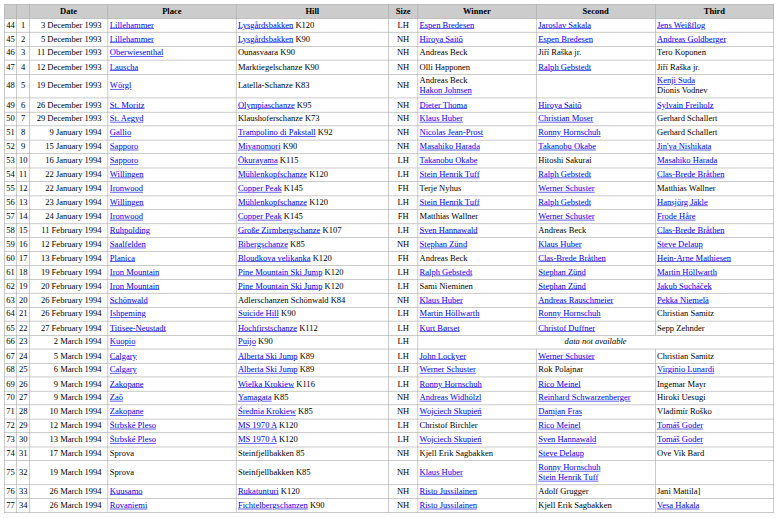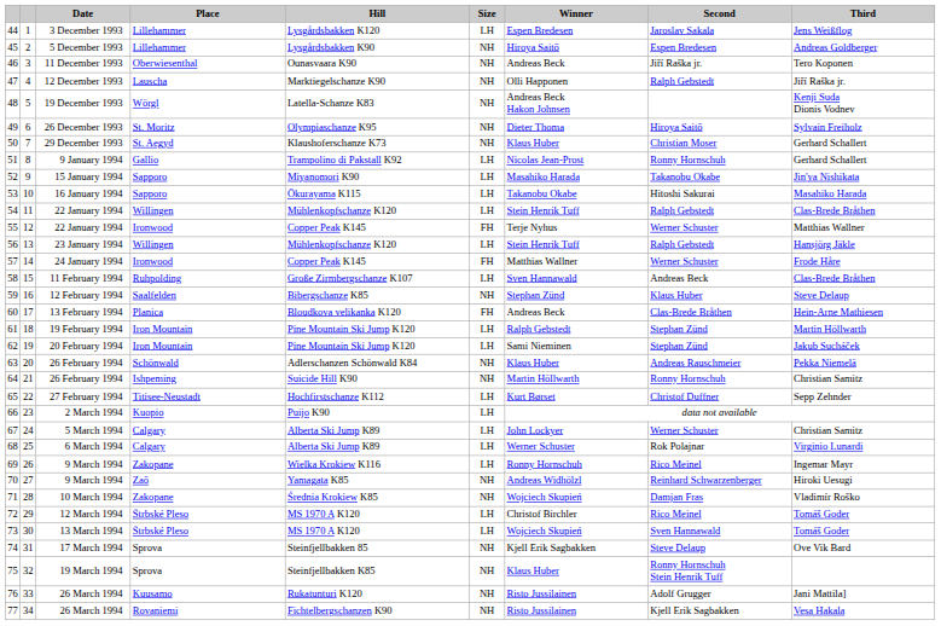 <table class="wikitable plainrowheaders" style="background:#fff; font-size:86%; line-height:16px; border:grey solid 1px; border-collapse:collapse;">
 <tr style="background:#ccc; text-align:center;">
 <th scope="col" style="background:#ccc; width=20 px;"></th>
 <th scope="col" style="background:#ccc; width=30 px;"></th>
 <th scope="col" style="background:#ccc; width:120px;">Date</th>
 <th scope="col" style="background:#ccc; width:200px;">Place</th>
 <th scope="col" style="background:#ccc; width:240px;">Hill</th>
 <th scope="col" style="background:#ccc; width:40px;">Size</th>
 <th scope="col" style="background:#ccc; width:185px;">Winner</th>
 <th scope="col" style="background:#ccc; width:185px;">Second</th>
 <th scope="col" style="background:#ccc; width:185px;">Third</th>
 </tr>
 <tr>
 <td align=center>44</td>
 <td align=center>1</td>
 <td align=right>3 December 1993  </td>
 <td> <a href='#'>Lillehammer</a></td>
 <td><a href='#'>Lysgårdsbakken</a> K120</td>
 <td align=center>LH</td>
 <td> <a href='#'>Espen Bredesen</a></td>
 <td> <a href='#'>Jaroslav Sakala</a></td>
 <td> <a href='#'>Jens Weißflog</a></td>
 </tr>
 <tr>
 <td align=center>45</td>
 <td align=center>2</td>
 <td align=right>5 December 1993  </td>
 <td> <a href='#'>Lillehammer</a></td>
 <td><a href='#'>Lysgårdsbakken</a> K90</td>
 <td align=center>NH</td>
 <td> <a href='#'>Hiroya Saitō</a></td>
 <td> <a href='#'>Espen Bredesen</a></td>
 <td> <a href='#'>Andreas Goldberger</a></td>
 </tr>
 <tr>
 <td align=center>46</td>
 <td align=center>3</td>
 <td align=right>11 December 1993  </td>
 <td> <a href='#'>Oberwiesenthal</a></td>
 <td>Ounasvaara K90</td>
 <td align=center>NH</td>
 <td> Andreas Beck</td>
 <td> Jiří Raška jr.</td>
 <td> Tero Koponen</td>
 </tr>
 <tr>
 <td align=center>47</td>
 <td align=center>4</td>
 <td align=right>12 December 1993  </td>
 <td> <a href='#'>Lauscha</a></td>
 <td>Marktiegelschanze K90</td>
 <td align=center>NH</td>
 <td> Olli Happonen</td>
 <td> <a href='#'>Ralph Gebstedt</a></td>
 <td> Jiří Raška jr.</td>
 </tr>
 <tr>
 <td align=center>48</td>
 <td align=center>5</td>
 <td align=right>19 December 1993  </td>
 <td> <a href='#'>Wörgl</a></td>
 <td>Latella-Schanze K83</td>
 <td align=center>NH</td>
 <td> Andreas Beck<br> <a href='#'>Hakon Johnsen</a></td>
 <td></td>
 <td> <a href='#'>Kenji Suda</a><br> Dionis Vodnev</td>
 </tr>
 <tr>
 <td align=center>49</td>
 <td align=center>6</td>
 <td align=right>26 December 1993  </td>
 <td> <a href='#'>St. Moritz</a></td>
 <td><a href='#'>Olympiaschanze</a> K95</td>
 <td align=center>NH</td>
 <td> <a href='#'>Dieter Thoma</a></td>
 <td> <a href='#'>Hiroya Saitō</a></td>
 <td> <a href='#'>Sylvain Freiholz</a></td>
 </tr>
 <tr>
 <td align=center>50</td>
 <td align=center>7</td>
 <td align=right>29 December 1993  </td>
 <td> <a href='#'>St. Aegyd</a></td>
 <td>Klaushoferschanze K73</td>
 <td align=center>NH</td>
 <td> <a href='#'>Klaus Huber</a></td>
 <td> <a href='#'>Christian Moser</a></td>
 <td> Gerhard Schallert</td>
 </tr>
 <tr>
 <td align=center>51</td>
 <td align=center>8</td>
 <td align=right>9 January 1994  </td>
 <td> <a href='#'>Gallio</a></td>
 <td><a href='#'>Trampolino di Pakstall</a> K92</td>
-<td align=center>NH</td>
+<td align=center>LH</td>
 <td> <a href='#'>Nicolas Jean-Prost</a></td>
 <td> <a href='#'>Ronny Hornschuh</a></td>
 <td> Gerhard Schallert</td>
 </tr>
 <tr>
 <td align=center>52</td>
 <td align=center>9</td>
 <td align=right>15 January 1994  </td>
 <td> <a href='#'>Sapporo</a></td>
 <td><a href='#'>Miyanomori</a> K90</td>
-<td align=center>NH</td>
+<td align=center>LH</td>
 <td> <a href='#'>Masahiko Harada</a></td>
 <td> <a href='#'>Takanobu Okabe</a></td>
 <td> <a href='#'>Jin'ya Nishikata</a></td>
 </tr>
 <tr>
 <td align=center>53</td>
 <td align=center>10</td>
 <td align=right>16 January 1994  </td>
 <td> <a href='#'>Sapporo</a></td>
 <td><a href='#'>Ōkurayama</a> K115</td>
 <td align=center>LH</td>
 <td> <a href='#'>Takanobu Okabe</a></td>
 <td> Hitoshi Sakurai</td>
 <td> <a href='#'>Masahiko Harada</a></td>
 </tr>
 <tr>
 <td align=center>54</td>
 <td align=center>11</td>
 <td align=right>22 January 1994  </td>
 <td> <a href='#'>Willingen</a></td>
 <td><a href='#'>Mühlenkopfschanze</a> K120</td>
 <td align=center>LH</td>
 <td> <a href='#'>Stein Henrik Tuff</a></td>
 <td> <a href='#'>Ralph Gebstedt</a></td>
 <td> <a href='#'>Clas-Brede Bråthen</a></td>
 </tr>
 <tr>
 <td align=center>55</td>
 <td align=center>12</td>
 <td align=right>22 January 1994  </td>
 <td> <a href='#'>Ironwood</a></td>
 <td><a href='#'>Copper Peak</a> K145</td>
 <td align=center>FH</td>
 <td> Terje Nyhus</td>
 <td> <a href='#'>Werner Schuster</a></td>
 <td> Matthias Wallner</td>
 </tr>
 <tr>
 <td align=center>56</td>
 <td align=center>13</td>
 <td align=right>23 January 1994  </td>
 <td> <a href='#'>Willingen</a></td>
 <td><a href='#'>Mühlenkopfschanze</a> K120</td>
 <td align=center>LH</td>
 <td> <a href='#'>Stein Henrik Tuff</a></td>
 <td> <a href='#'>Ralph Gebstedt</a></td>
 <td> <a href='#'>Hansjörg Jäkle</a></td>
 </tr>
 <tr>
 <td align=center>57</td>
 <td align=center>14</td>
 <td align=right>24 January 1994  </td>
 <td> <a href='#'>Ironwood</a></td>
 <td><a href='#'>Copper Peak</a> K145</td>
 <td align=center>FH</td>
 <td> Matthias Wallner</td>
 <td> <a href='#'>Werner Schuster</a></td>
 <td> <a href='#'>Frode Håre</a></td>
 </tr>
 <tr>
 <td align=center>58</td>
 <td align=center>15</td>
 <td align=right>11 February 1994  </td>
 <td> <a href='#'>Ruhpolding</a></td>
 <td><a href='#'>Große Zirmbergschanze</a> K107</td>
 <td align=center>LH</td>
 <td> <a href='#'>Sven Hannawald</a></td>
 <td> Andreas Beck</td>
 <td> <a href='#'>Clas-Brede Bråthen</a></td>
 </tr>
 <tr>
 <td align=center>59</td>
 <td align=center>16</td>
 <td align=right>12 February 1994  </td>
 <td> <a href='#'>Saalfelden</a></td>
 <td><a href='#'>Bibergschanze</a> K85</td>
 <td align=center>NH</td>
 <td> <a href='#'>Stephan Zünd</a></td>
 <td> <a href='#'>Klaus Huber</a></td>
 <td> <a href='#'>Steve Delaup</a></td>
 </tr>
 <tr>
 <td align=center>60</td>
 <td align=center>17</td>
 <td align=right>13 February 1994  </td>
 <td> <a href='#'>Planica</a></td>
 <td><a href='#'>Bloudkova velikanka</a> K120</td>
 <td align=center>FH</td>
 <td> Andreas Beck</td>
 <td> <a href='#'>Clas-Brede Bråthen</a></td>
 <td> <a href='#'>Hein-Arne Mathiesen</a></td>
 </tr>
 <tr>
 <td align=center>61</td>
 <td align=center>18</td>
 <td align=right>19 February 1994  </td>
 <td> <a href='#'>Iron Mountain</a></td>
 <td><a href='#'>Pine Mountain Ski Jump</a> K120</td>
 <td align=center>LH</td>
 <td> <a href='#'>Ralph Gebstedt</a></td>
 <td> <a href='#'>Stephan Zünd</a></td>
 <td> <a href='#'>Martin Höllwarth</a></td>
 </tr>
 <tr>
 <td align=center>62</td>
 <td align=center>19</td>
 <td align=right>20 February 1994  </td>
 <td> <a href='#'>Iron Mountain</a></td>
 <td><a href='#'>Pine Mountain Ski Jump</a> K120</td>
 <td align=center>LH</td>
 <td> Sami Nieminen</td>
 <td> <a href='#'>Stephan Zünd</a></td>
 <td> <a href='#'>Jakub Sucháček</a></td>
 </tr>
 <tr>
 <td align=center>63</td>
 <td align=center>20</td>
 <td align=right>26 February 1994  </td>
 <td> <a href='#'>Schönwald</a></td>
 <td>Adlerschanzen Schönwald K84</td>
 <td align=center>NH</td>
 <td> <a href='#'>Klaus Huber</a></td>
 <td> <a href='#'>Andreas Rauschmeier</a></td>
 <td> <a href='#'>Pekka Niemelä</a></td>
 </tr>
 <tr>
 <td align=center>64</td>
 <td align=center>21</td>
 <td align=right>26 February 1994  </td>
 <td> <a href='#'>Ishpeming</a></td>
 <td><a href='#'>Suicide Hill</a> K90</td>
-<td align=center>LH</td>
+<td align=center>NH</td>
 <td> <a href='#'>Martin Höllwarth</a></td>
 <td> <a href='#'>Ronny Hornschuh</a></td>
 <td> Christian Samitz</td>
 </tr>
 <tr>
 <td align=center>65</td>
 <td align=center>22</td>
 <td align=right>27 February 1994  </td>
 <td> <a href='#'>Titisee-Neustadt</a></td>
 <td><a href='#'>Hochfirstschanze</a> K112</td>
 <td align=center>LH</td>
 <td> <a href='#'>Kurt Børset</a></td>
 <td> <a href='#'>Christof Duffner</a></td>
 <td> Sepp Zehnder</td>
 </tr>
 <tr>
 <td align=center>66</td>
 <td align=center>23</td>
 <td align=right>2 March 1994  </td>
 <td> <a href='#'>Kuopio</a></td>
 <td><a href='#'>Puijo</a> K90</td>
 <td align=center>LH</td>
 <td colspan=3 align=center><em>data not available</em></td>
 </tr>
 <tr>
 <td align=center>67</td>
 <td align=center>24</td>
 <td align=right>5 March 1994  </td>
 <td> <a href='#'>Calgary</a></td>
 <td><a href='#'>Alberta Ski Jump</a> K89</td>
 <td align=center>LH</td>
 <td> <a href='#'>John Lockyer</a></td>
 <td> <a href='#'>Werner Schuster</a></td>
 <td> Christian Samitz</td>
 </tr>
 <tr>
 <td align=center>68</td>
 <td align=center>25</td>
 <td align=right>6 March 1994  </td>
 <td> <a href='#'>Calgary</a></td>
 <td><a href='#'>Alberta Ski Jump</a> K89</td>
 <td align=center>LH</td>
 <td> <a href='#'>Werner Schuster</a></td>
 <td> Rok Polajnar</td>
 <td> <a href='#'>Virginio Lunardi</a></td>
 </tr>
 <tr>
 <td align=center>69</td>
 <td align=center>26</td>
 <td align=right>9 March 1994  </td>
 <td> <a href='#'>Zakopane</a></td>
 <td><a href='#'>Wielka Krokiew</a> K116</td>
 <td align=center>LH</td>
 <td> <a href='#'>Ronny Hornschuh</a></td>
 <td> <a href='#'>Rico Meinel</a></td>
 <td> Ingemar Mayr</td>
 </tr>
 <tr>
 <td align=center>70</td>
 <td align=center>27</td>
 <td align=right>9 March 1994  </td>
 <td> <a href='#'>Zaō</a></td>
 <td><a href='#'>Yamagata</a> K85</td>
 <td align=center>NH</td>
 <td> <a href='#'>Andreas Widhölzl</a></td>
 <td> <a href='#'>Reinhard Schwarzenberger</a></td>
 <td> Hiroki Uesugi</td>
 </tr>
 <tr>
 <td align=center>71</td>
 <td align=center>28</td>
 <td align=right>10 March 1994  </td>
 <td> <a href='#'>Zakopane</a></td>
 <td><a href='#'>Średnia Krokiew</a> K85</td>
 <td align=center>NH</td>
 <td> <a href='#'>Wojciech Skupień</a></td>
 <td> <a href='#'>Damjan Fras</a></td>
 <td> Vladimír Roško</td>
 </tr>
 <tr>
 <td align=center>72</td>
 <td align=center>29</td>
 <td align=right>12 March 1994  </td>
 <td> <a href='#'>Štrbské Pleso</a></td>
 <td><a href='#'>MS 1970 A</a> K120</td>
 <td align=center>LH</td>
 <td> Christof Birchler</td>
 <td> <a href='#'>Rico Meinel</a></td>
 <td> <a href='#'>Tomáš Goder</a></td>
 </tr>
 <tr>
 <td align=center>73</td>
 <td align=center>30</td>
 <td align=right>13 March 1994  </td>
 <td> <a href='#'>Štrbské Pleso</a></td>
 <td><a href='#'>MS 1970 A</a> K120</td>
 <td align=center>LH</td>
 <td> <a href='#'>Wojciech Skupień</a></td>
 <td> <a href='#'>Sven Hannawald</a></td>
 <td> <a href='#'>Tomáš Goder</a></td>
 </tr>
 <tr>
 <td align=center>74</td>
 <td align=center>31</td>
 <td align=right>17 March 1994  </td>
 <td> Sprova</td>
 <td>Steinfjellbakken 85</td>
 <td align=center>NH</td>
 <td> Kjell Erik Sagbakken</td>
 <td> <a href='#'>Steve Delaup</a></td>
 <td> Ove Vik Bard</td>
 </tr>
 <tr>
 <td align=center>75</td>
 <td align=center>32</td>
 <td align=right>19 March 1994  </td>
 <td> Sprova</td>
 <td>Steinfjellbakken K85</td>
 <td align=center>NH</td>
 <td> <a href='#'>Klaus Huber</a></td>
 <td> <a href='#'>Ronny Hornschuh</a><br> <a href='#'>Stein Henrik Tuff</a></td>
 <td></td>
 </tr>
 <tr>
 <td align=center>76</td>
 <td align=center>33</td>
 <td align=right>26 March 1994  </td>
 <td> <a href='#'>Kuusamo</a></td>
 <td><a href='#'>Rukatunturi</a> K120</td>
 <td align=center>NH</td>
 <td> <a href='#'>Risto Jussilainen</a></td>
 <td> Adolf Grugger</td>
 <td> Jani Mattila]</td>
 </tr>
 <tr>
 <td align=center>77</td>
 <td align=center>34</td>
 <td align=right>26 March 1994  </td>
 <td> <a href='#'>Rovaniemi</a></td>
 <td><a href='#'>Fichtelbergschanzen</a> K90</td>
 <td align=center>NH</td>
 <td> <a href='#'>Risto Jussilainen</a></td>
 <td> Kjell Erik Sagbakken</td>
 <td> <a href='#'>Vesa Hakala</a></td>
 </tr>
 </table>
